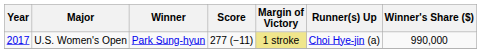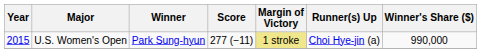 <table class="wikitable">
 <tr>
 <th>Year</th>
 <th>Major</th>
 <th>Winner</th>
 <th>Score</th>
 <th>Margin of<br>Victory</th>
 <th>Runner(s) Up</th>
 <th>Winner's Share ($)</th>
 </tr>
 <tr>
-<td><a href='#'>2017</a></td>
+<td><a href='#'>2015</a></td>
 <td>U.S. Women's Open</td>
 <td> <a href='#'>Park Sung-hyun</a></td>
 <td align=center>277 (−11)</td>
 <td align=center style="background: khaki;">1 stroke</td>
 <td> <a href='#'>Choi Hye-jin</a> (a)</td>
 <td align=center>990,000</td>
 </tr>
 <tr>
 </tr>
 </table>
